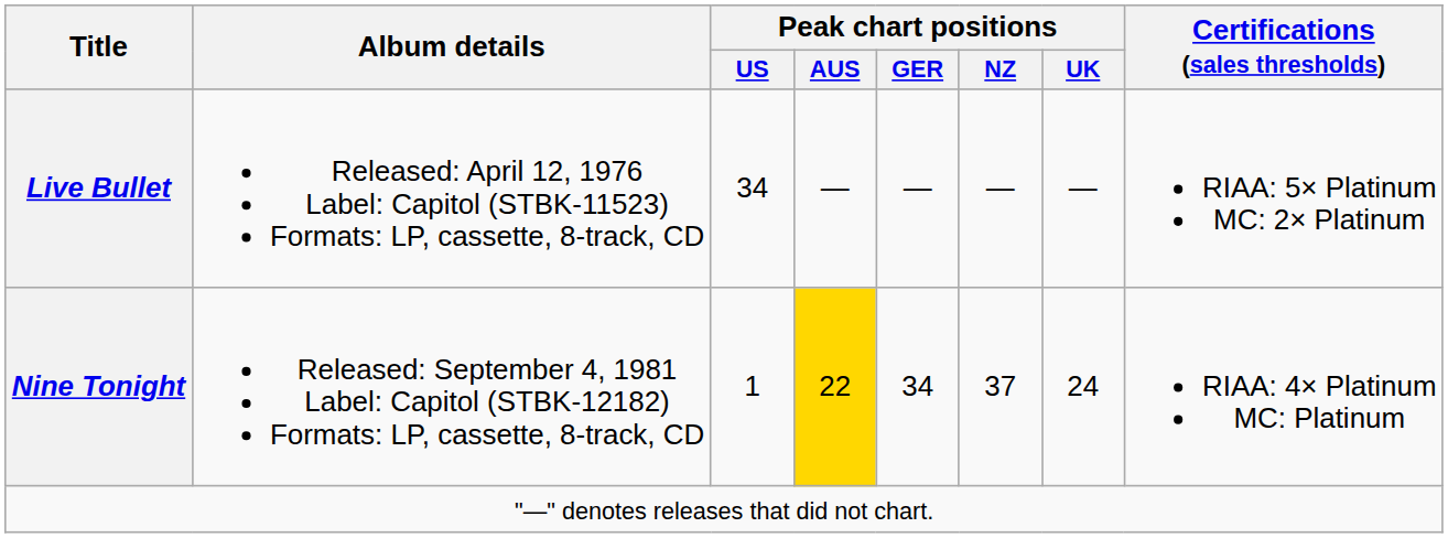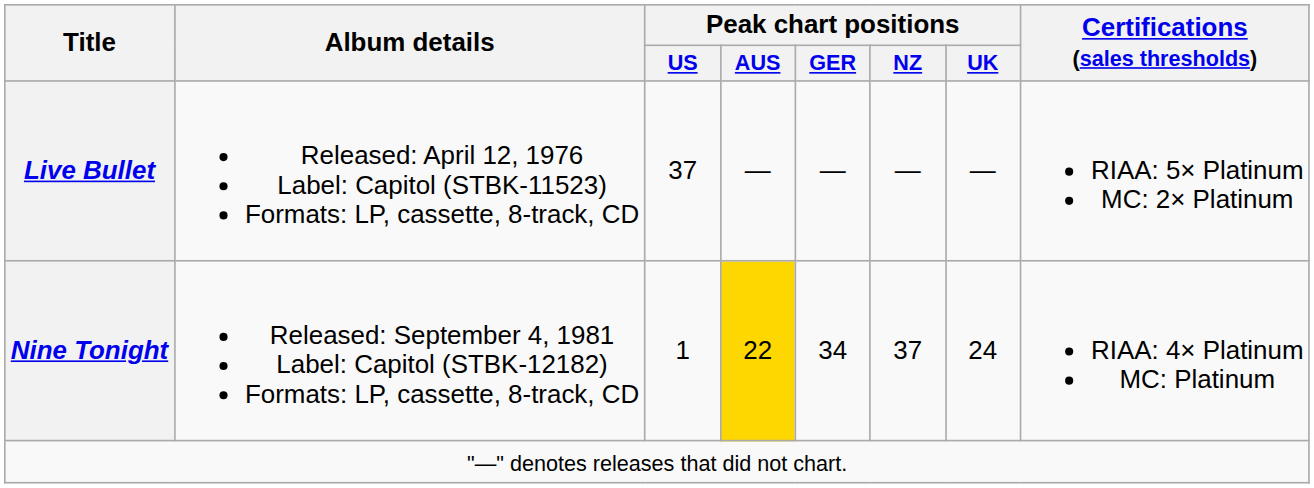 <table class="wikitable plainrowheaders" style="text-align:center;">
 <tr>
 <th rowspan="2">Title</th>
 <th rowspan="2">Album details</th>
 <th colspan="5">Peak chart positions</th>
 <th rowspan="2"><a href='#'>Certifications</a><br><small>(<a href='#'>sales thresholds</a>)</small></th>
 </tr>
 <tr style="font-size:smaller;">
 <th width="40"><a href='#'>US</a><br></th>
 <th width="40"><a href='#'>AUS</a><br></th>
 <th width="40"><a href='#'>GER</a><br></th>
 <th width="40"><a href='#'>NZ</a><br></th>
 <th width="40"><a href='#'>UK</a><br></th>
 </tr>
 <tr>
 <th scope="row"><em><a href='#'>Live Bullet</a></em></th>
 <td><br><ul><li>Released: April 12, 1976</li><li>Label: Capitol (STBK-11523)</li><li>Formats: LP, cassette, 8-track, CD</li></ul></td>
-<td>34</td>
+<td>37</td>
 <td>—</td>
 <td>—</td>
 <td>—</td>
 <td>—</td>
 <td><br><ul><li>RIAA: 5× Platinum</li><li>MC: 2× Platinum</li></ul></td>
 </tr>
 <tr>
 <th scope="row"><em><a href='#'>Nine Tonight</a></em></th>
 <td><br><ul><li>Released: September 4, 1981</li><li>Label: Capitol (STBK-12182)</li><li>Formats: LP, cassette, 8-track, CD</li></ul></td>
 <td>1</td>
 <td style="background: gold;">22</td>
 <td>34</td>
 <td>37</td>
 <td>24</td>
 <td><br><ul><li>RIAA: 4× Platinum</li><li>MC: Platinum</li></ul></td>
 </tr>
 <tr>
 <td colspan="8"><small>"—" denotes releases that did not chart.</small></td>
 </tr>
 </table>
